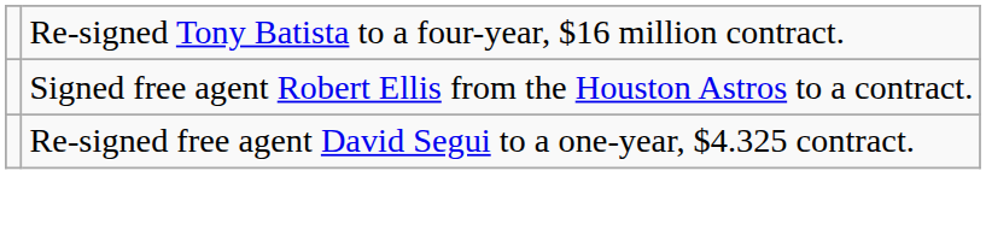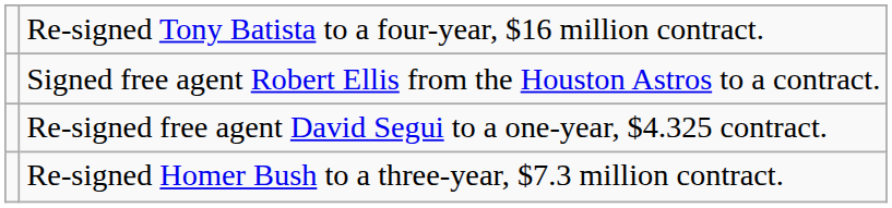 <table class="wikitable">
 <tr>
 <td></td>
 <td>Re-signed <a href='#'>Tony Batista</a> to a four-year, $16 million contract.</td>
 </tr>
 <tr>
 <td></td>
 <td>Signed free agent <a href='#'>Robert Ellis</a> from the <a href='#'>Houston Astros</a> to a contract.</td>
 </tr>
 <tr>
 <td></td>
 <td>Re-signed free agent <a href='#'>David Segui</a> to a one-year, $4.325 contract.</td>
 </tr>
+<tr>
+<td></td>
+<td>Re-signed <a href='#'>Homer Bush</a> to a three-year, $7.3 million contract.</td>
+</tr>
 </table>
